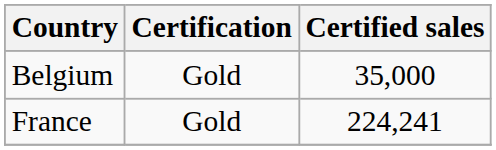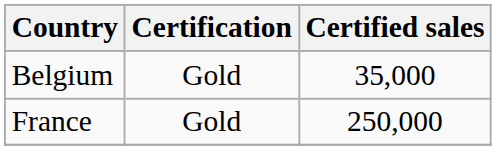 <table class="wikitable sortable">
 <tr>
 <th>Country</th>
 <th>Certification</th>
 <th>Certified sales</th>
 </tr>
 <tr>
 <td>Belgium</td>
 <td align="center">Gold</td>
 <td align="center">35,000</td>
 </tr>
 <tr>
 <td>France</td>
 <td align="center">Gold</td>
-<td align="center">224,241</td>
+<td align="center">250,000</td>
 </tr>
 <tr>
 </tr>
 </table>
